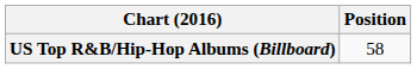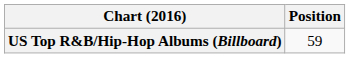 <table class="wikitable plainrowheaders" style="text-align:center">
 <tr>
 <th scope="col">Chart (2016)</th>
 <th scope="col">Position</th>
 </tr>
 <tr>
 <th scope="row">US Top R&B/Hip-Hop Albums (<em>Billboard</em>)</th>
-<td>58</td>
+<td>59</td>
 </tr>
 </table>
